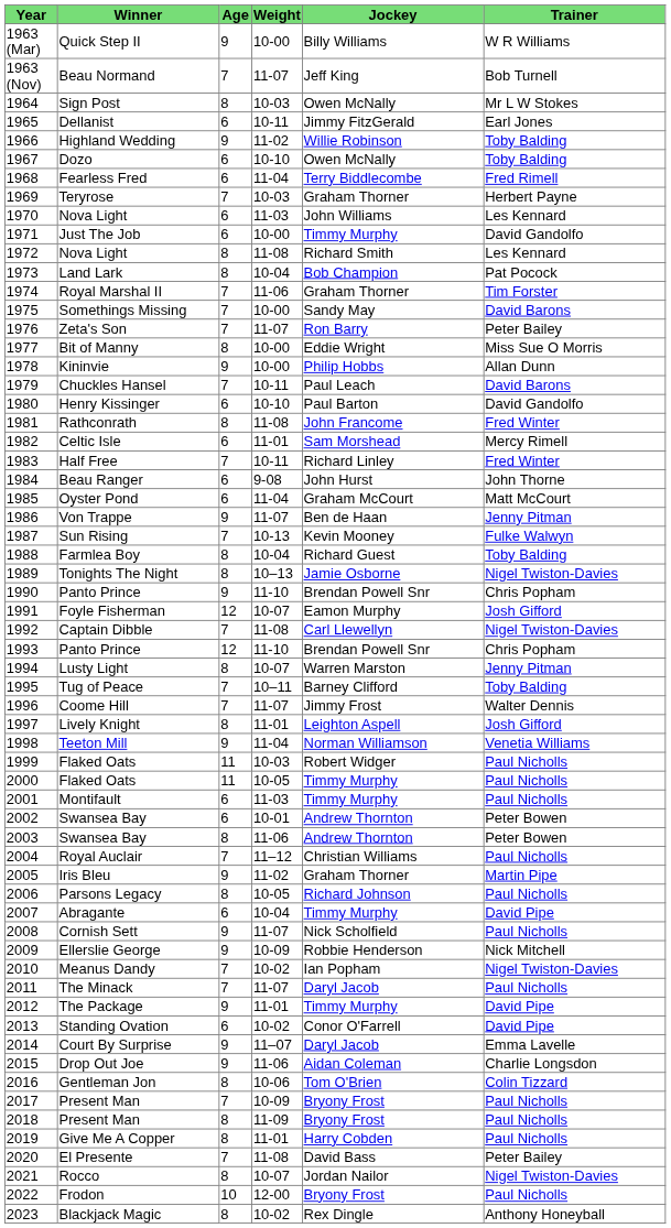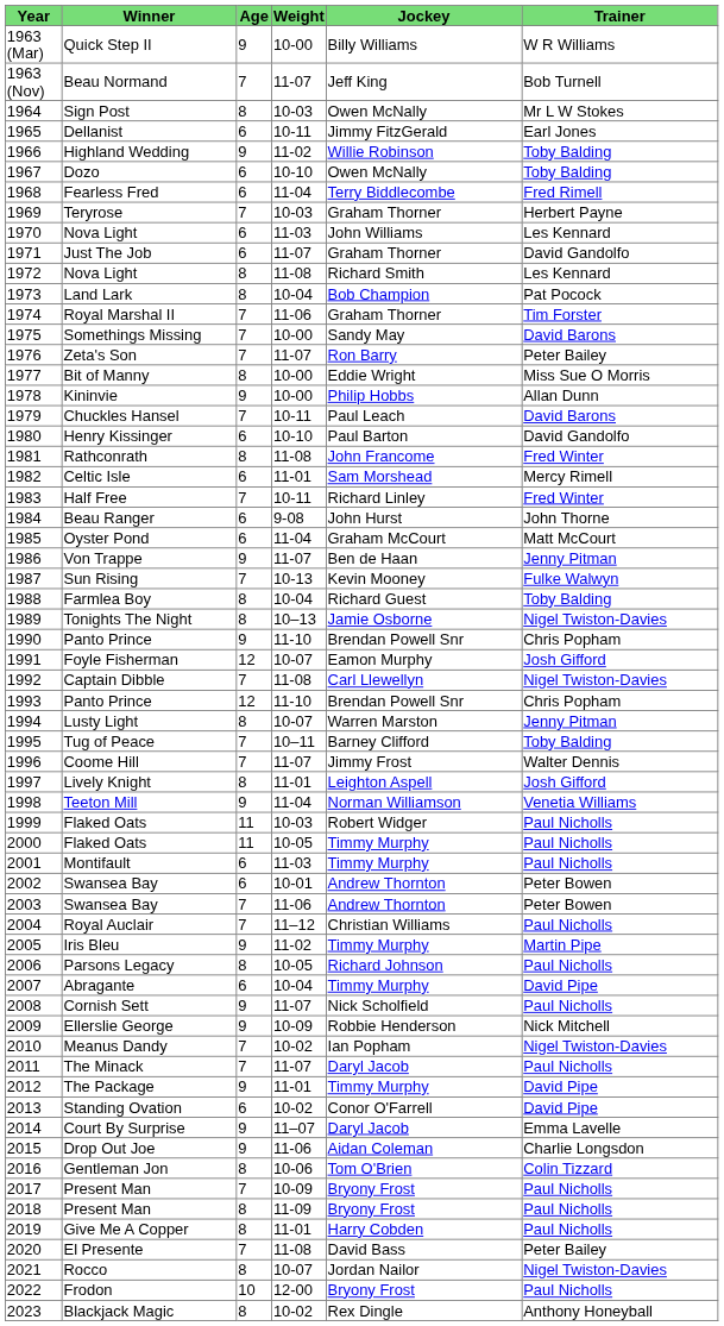 <table class = "sortable" | border="1" style="border-collapse: collapse; font-size:90%">
 <tr bgcolor="#77dd77" align="center">
 <th style="width:50px"><strong>Year</strong></th>
 <th style="width:160px"><strong>Winner</strong></th>
 <th style="width:30px"><strong>Age</strong></th>
 <th style="width:40px"><strong>Weight</strong></th>
 <th style="width:180px"><strong>Jockey</strong></th>
 <th style="width:180px"><strong>Trainer</strong></th>
 </tr>
 <tr>
 <td>1963 (Mar)</td>
 <td>Quick Step II</td>
 <td>9</td>
 <td>10-00</td>
 <td>Billy Williams</td>
 <td>W R Williams</td>
 </tr>
 <tr>
 <td>1963 (Nov)</td>
 <td>Beau Normand</td>
 <td>7</td>
 <td>11-07</td>
 <td>Jeff King</td>
 <td>Bob Turnell</td>
 </tr>
 <tr>
 <td>1964</td>
 <td>Sign Post</td>
 <td>8</td>
 <td>10-03</td>
 <td>Owen McNally</td>
 <td>Mr L W Stokes</td>
 </tr>
 <tr>
 <td>1965</td>
 <td>Dellanist</td>
 <td>6</td>
 <td>10-11</td>
 <td>Jimmy FitzGerald</td>
 <td>Earl Jones</td>
 </tr>
 <tr>
 <td>1966</td>
 <td>Highland Wedding</td>
 <td>9</td>
 <td>11-02</td>
 <td><a href='#'>Willie Robinson</a></td>
 <td><a href='#'>Toby Balding</a></td>
 </tr>
 <tr>
 <td>1967</td>
 <td>Dozo</td>
 <td>6</td>
 <td>10-10</td>
 <td>Owen McNally</td>
 <td><a href='#'>Toby Balding</a></td>
 </tr>
 <tr>
 <td>1968</td>
 <td>Fearless Fred</td>
 <td>6</td>
 <td>11-04</td>
 <td><a href='#'>Terry Biddlecombe</a></td>
 <td><a href='#'>Fred Rimell</a></td>
 </tr>
 <tr>
 <td>1969</td>
 <td>Teryrose</td>
 <td>7</td>
 <td>10-03</td>
 <td>Graham Thorner</td>
 <td>Herbert Payne</td>
 </tr>
 <tr>
 <td>1970</td>
 <td>Nova Light</td>
 <td>6</td>
 <td>11-03</td>
 <td>John Williams</td>
 <td>Les Kennard</td>
 </tr>
 <tr>
 <td>1971</td>
 <td>Just The Job</td>
 <td>6</td>
-<td>10-00</td>
-<td><a href='#'>Timmy Murphy</a></td>
+<td>11-07</td>
+<td>Graham Thorner</td>
 <td>David Gandolfo</td>
 </tr>
 <tr>
 <td>1972</td>
 <td>Nova Light</td>
 <td>8</td>
 <td>11-08</td>
 <td>Richard Smith</td>
 <td>Les Kennard</td>
 </tr>
 <tr>
 <td>1973</td>
 <td>Land Lark</td>
 <td>8</td>
 <td>10-04</td>
 <td><a href='#'>Bob Champion</a></td>
 <td>Pat Pocock</td>
 </tr>
 <tr>
 <td>1974</td>
 <td>Royal Marshal II</td>
 <td>7</td>
 <td>11-06</td>
 <td>Graham Thorner</td>
 <td><a href='#'>Tim Forster</a></td>
 </tr>
 <tr>
 <td>1975</td>
 <td>Somethings Missing</td>
 <td>7</td>
 <td>10-00</td>
 <td>Sandy May</td>
 <td><a href='#'>David Barons</a></td>
 </tr>
 <tr>
 <td>1976</td>
 <td>Zeta's Son</td>
 <td>7</td>
 <td>11-07</td>
 <td><a href='#'>Ron Barry</a></td>
 <td>Peter Bailey</td>
 </tr>
 <tr>
 <td>1977</td>
 <td>Bit of Manny</td>
 <td>8</td>
 <td>10-00</td>
 <td>Eddie Wright</td>
 <td>Miss Sue O Morris</td>
 </tr>
 <tr>
 <td>1978</td>
 <td>Kininvie</td>
 <td>9</td>
 <td>10-00</td>
 <td><a href='#'>Philip Hobbs</a></td>
 <td>Allan Dunn</td>
 </tr>
 <tr>
 <td>1979</td>
 <td>Chuckles Hansel</td>
 <td>7</td>
 <td>10-11</td>
 <td>Paul Leach</td>
 <td><a href='#'>David Barons</a></td>
 </tr>
 <tr>
 <td>1980</td>
 <td>Henry Kissinger</td>
 <td>6</td>
 <td>10-10</td>
 <td>Paul Barton</td>
 <td>David Gandolfo</td>
 </tr>
 <tr>
 <td>1981</td>
 <td>Rathconrath</td>
 <td>8</td>
 <td>11-08</td>
 <td><a href='#'>John Francome</a></td>
 <td><a href='#'>Fred Winter</a></td>
 </tr>
 <tr>
 <td>1982</td>
 <td>Celtic Isle</td>
 <td>6</td>
 <td>11-01</td>
 <td><a href='#'>Sam Morshead</a></td>
 <td>Mercy Rimell</td>
 </tr>
 <tr>
 <td>1983</td>
 <td>Half Free</td>
 <td>7</td>
 <td>10-11</td>
 <td>Richard Linley</td>
 <td><a href='#'>Fred Winter</a></td>
 </tr>
 <tr>
 <td>1984</td>
 <td>Beau Ranger</td>
 <td>6</td>
 <td>9-08</td>
 <td>John Hurst</td>
 <td>John Thorne</td>
 </tr>
 <tr>
 <td>1985</td>
 <td>Oyster Pond</td>
 <td>6</td>
 <td>11-04</td>
 <td>Graham McCourt</td>
 <td>Matt McCourt</td>
 </tr>
 <tr>
 <td>1986</td>
 <td>Von Trappe</td>
 <td>9</td>
 <td>11-07</td>
 <td>Ben de Haan</td>
 <td><a href='#'>Jenny Pitman</a></td>
 </tr>
 <tr>
 <td>1987</td>
 <td>Sun Rising</td>
 <td>7</td>
 <td>10-13</td>
 <td>Kevin Mooney</td>
 <td><a href='#'>Fulke Walwyn</a></td>
 </tr>
 <tr>
 <td>1988</td>
 <td>Farmlea Boy</td>
 <td>8</td>
 <td>10-04</td>
 <td>Richard Guest</td>
 <td><a href='#'>Toby Balding</a></td>
 </tr>
 <tr>
 <td>1989</td>
 <td>Tonights The Night</td>
 <td>8</td>
 <td>10–13</td>
 <td><a href='#'>Jamie Osborne</a></td>
 <td><a href='#'>Nigel Twiston-Davies</a></td>
 </tr>
 <tr>
 <td>1990</td>
 <td>Panto Prince</td>
 <td>9</td>
 <td>11-10</td>
 <td>Brendan Powell Snr</td>
 <td>Chris Popham</td>
 </tr>
 <tr>
 <td>1991</td>
 <td>Foyle Fisherman</td>
 <td>12</td>
 <td>10-07</td>
 <td>Eamon Murphy</td>
 <td><a href='#'>Josh Gifford</a></td>
 </tr>
 <tr>
 <td>1992</td>
 <td>Captain Dibble</td>
 <td>7</td>
 <td>11-08</td>
 <td><a href='#'>Carl Llewellyn</a></td>
 <td><a href='#'>Nigel Twiston-Davies</a></td>
 </tr>
 <tr>
 <td>1993</td>
 <td>Panto Prince</td>
 <td>12</td>
 <td>11-10</td>
 <td>Brendan Powell Snr</td>
 <td>Chris Popham</td>
 </tr>
 <tr>
 <td>1994</td>
 <td>Lusty Light</td>
 <td>8</td>
 <td>10-07</td>
 <td>Warren Marston</td>
 <td><a href='#'>Jenny Pitman</a></td>
 </tr>
 <tr>
 <td>1995</td>
 <td>Tug of Peace</td>
 <td>7</td>
 <td>10–11</td>
 <td>Barney Clifford</td>
 <td><a href='#'>Toby Balding</a></td>
 </tr>
 <tr>
 <td>1996</td>
 <td>Coome Hill</td>
 <td>7</td>
 <td>11-07</td>
 <td>Jimmy Frost</td>
 <td>Walter Dennis</td>
 </tr>
 <tr>
 <td>1997</td>
 <td>Lively Knight</td>
 <td>8</td>
 <td>11-01</td>
 <td><a href='#'>Leighton Aspell</a></td>
 <td><a href='#'>Josh Gifford</a></td>
 </tr>
 <tr>
 <td>1998</td>
 <td><a href='#'>Teeton Mill</a></td>
 <td>9</td>
 <td>11-04</td>
 <td><a href='#'>Norman Williamson</a></td>
 <td><a href='#'>Venetia Williams</a></td>
 </tr>
 <tr>
 <td>1999</td>
 <td>Flaked Oats</td>
 <td>11</td>
 <td>10-03</td>
 <td>Robert Widger</td>
 <td><a href='#'>Paul Nicholls</a></td>
 </tr>
 <tr>
 <td>2000</td>
 <td>Flaked Oats</td>
 <td>11</td>
 <td>10-05</td>
 <td><a href='#'>Timmy Murphy</a></td>
 <td><a href='#'>Paul Nicholls</a></td>
 </tr>
 <tr>
 <td>2001</td>
 <td>Montifault</td>
 <td>6</td>
 <td>11-03</td>
 <td><a href='#'>Timmy Murphy</a></td>
 <td><a href='#'>Paul Nicholls</a></td>
 </tr>
 <tr>
 <td>2002</td>
 <td>Swansea Bay</td>
 <td>6</td>
 <td>10-01</td>
 <td><a href='#'>Andrew Thornton</a></td>
 <td>Peter Bowen</td>
 </tr>
 <tr>
 <td>2003</td>
 <td>Swansea Bay</td>
-<td>8</td>
+<td>7</td>
 <td>11-06</td>
 <td><a href='#'>Andrew Thornton</a></td>
 <td>Peter Bowen</td>
 </tr>
 <tr>
 <td>2004</td>
 <td>Royal Auclair</td>
 <td>7</td>
 <td>11–12</td>
 <td>Christian Williams</td>
 <td><a href='#'>Paul Nicholls</a></td>
 </tr>
 <tr>
 <td>2005</td>
 <td>Iris Bleu</td>
 <td>9</td>
 <td>11-02</td>
-<td>Graham Thorner</td>
+<td><a href='#'>Timmy Murphy</a></td>
 <td><a href='#'>Martin Pipe</a></td>
 </tr>
 <tr>
 <td>2006</td>
 <td>Parsons Legacy</td>
 <td>8</td>
 <td>10-05</td>
 <td><a href='#'>Richard Johnson</a></td>
 <td><a href='#'>Paul Nicholls</a></td>
 </tr>
 <tr>
 <td>2007</td>
 <td>Abragante</td>
 <td>6</td>
 <td>10-04</td>
 <td><a href='#'>Timmy Murphy</a></td>
 <td><a href='#'>David Pipe</a></td>
 </tr>
 <tr>
 <td>2008</td>
 <td>Cornish Sett</td>
 <td>9</td>
 <td>11-07</td>
 <td>Nick Scholfield</td>
 <td><a href='#'>Paul Nicholls</a></td>
 </tr>
 <tr>
 <td>2009</td>
 <td>Ellerslie George</td>
 <td>9</td>
 <td>10-09</td>
 <td>Robbie Henderson</td>
 <td>Nick Mitchell</td>
 </tr>
 <tr>
 <td>2010</td>
 <td>Meanus Dandy</td>
 <td>7</td>
 <td>10-02</td>
 <td>Ian Popham</td>
 <td><a href='#'>Nigel Twiston-Davies</a></td>
 </tr>
 <tr>
 <td>2011</td>
 <td>The Minack</td>
 <td>7</td>
 <td>11-07</td>
 <td><a href='#'>Daryl Jacob</a></td>
 <td><a href='#'>Paul Nicholls</a></td>
 </tr>
 <tr>
 <td>2012</td>
 <td>The Package</td>
 <td>9</td>
 <td>11-01</td>
 <td><a href='#'>Timmy Murphy</a></td>
 <td><a href='#'>David Pipe</a></td>
 </tr>
 <tr>
 <td>2013</td>
 <td>Standing Ovation</td>
 <td>6</td>
 <td>10-02</td>
 <td>Conor O'Farrell</td>
 <td><a href='#'>David Pipe</a></td>
 </tr>
 <tr>
 <td>2014</td>
 <td>Court By Surprise</td>
 <td>9</td>
 <td>11–07</td>
 <td><a href='#'>Daryl Jacob</a></td>
 <td>Emma Lavelle</td>
 </tr>
 <tr>
 <td>2015</td>
 <td>Drop Out Joe</td>
 <td>9</td>
 <td>11-06</td>
 <td><a href='#'>Aidan Coleman</a></td>
 <td>Charlie Longsdon</td>
 </tr>
 <tr>
 <td>2016</td>
 <td>Gentleman Jon</td>
 <td>8</td>
 <td>10-06</td>
 <td><a href='#'>Tom O'Brien</a></td>
 <td><a href='#'>Colin Tizzard</a></td>
 </tr>
 <tr>
 <td>2017</td>
 <td>Present Man</td>
 <td>7</td>
 <td>10-09</td>
 <td><a href='#'>Bryony Frost</a></td>
 <td><a href='#'>Paul Nicholls</a></td>
 </tr>
 <tr>
 <td>2018</td>
 <td>Present Man</td>
 <td>8</td>
 <td>11-09</td>
 <td><a href='#'>Bryony Frost</a></td>
 <td><a href='#'>Paul Nicholls</a></td>
 </tr>
 <tr>
 <td>2019</td>
 <td>Give Me A Copper</td>
 <td>8</td>
 <td>11-01</td>
 <td><a href='#'>Harry Cobden</a></td>
 <td><a href='#'>Paul Nicholls</a></td>
 </tr>
 <tr>
 <td>2020</td>
 <td>El Presente</td>
 <td>7</td>
 <td>11-08</td>
 <td>David Bass</td>
 <td>Peter Bailey</td>
 </tr>
 <tr>
 <td>2021</td>
 <td>Rocco</td>
 <td>8</td>
 <td>10-07</td>
 <td>Jordan Nailor</td>
 <td><a href='#'>Nigel Twiston-Davies</a></td>
 </tr>
 <tr>
 <td>2022</td>
 <td>Frodon</td>
 <td>10</td>
 <td>12-00</td>
 <td><a href='#'>Bryony Frost</a></td>
 <td><a href='#'>Paul Nicholls</a></td>
 </tr>
 <tr>
 <td>2023</td>
 <td>Blackjack Magic</td>
 <td>8</td>
 <td>10-02</td>
 <td>Rex Dingle</td>
 <td>Anthony Honeyball</td>
 </tr>
 </table>
